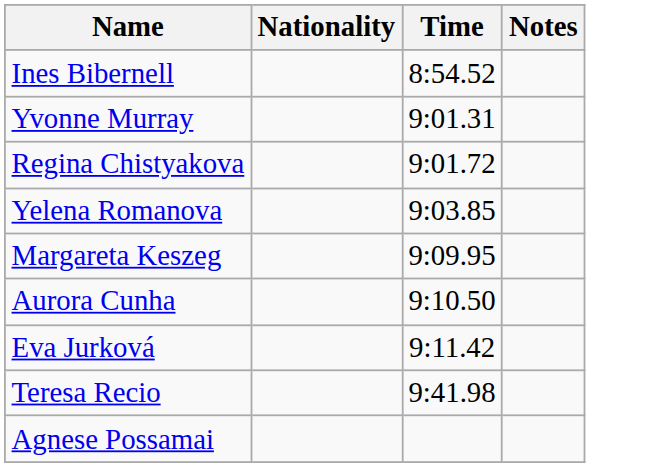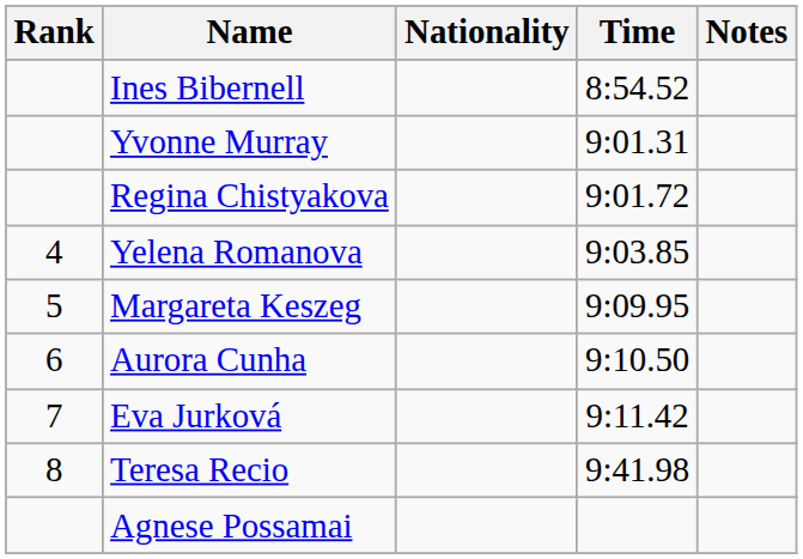 <table class="wikitable sortable" style="text-align:center">
 <tr>
+<th>Rank</th>
 <th>Name</th>
 <th>Nationality</th>
 <th>Time</th>
 <th>Notes</th>
 </tr>
 <tr>
+<td></td>
 <td align="left"><a href='#'>Ines Bibernell</a></td>
 <td align=left></td>
 <td>8:54.52</td>
 <td></td>
 </tr>
 <tr>
+<td></td>
 <td align="left"><a href='#'>Yvonne Murray</a></td>
 <td align=left></td>
 <td>9:01.31</td>
 <td></td>
 </tr>
 <tr>
+<td></td>
 <td align="left"><a href='#'>Regina Chistyakova</a></td>
 <td align=left></td>
 <td>9:01.72</td>
 <td></td>
 </tr>
 <tr>
+<td>4</td>
 <td align="left"><a href='#'>Yelena Romanova</a></td>
 <td align=left></td>
 <td>9:03.85</td>
 <td></td>
 </tr>
 <tr>
+<td>5</td>
 <td align="left"><a href='#'>Margareta Keszeg</a></td>
 <td align=left></td>
 <td>9:09.95</td>
 <td></td>
 </tr>
 <tr>
+<td>6</td>
 <td align="left"><a href='#'>Aurora Cunha</a></td>
 <td align=left></td>
 <td>9:10.50</td>
 <td></td>
 </tr>
 <tr>
+<td>7</td>
 <td align="left"><a href='#'>Eva Jurková</a></td>
 <td align=left></td>
 <td>9:11.42</td>
 <td></td>
 </tr>
 <tr>
+<td>8</td>
 <td align="left"><a href='#'>Teresa Recio</a></td>
 <td align=left></td>
 <td>9:41.98</td>
 <td></td>
 </tr>
 <tr>
+<td></td>
 <td align="left"><a href='#'>Agnese Possamai</a></td>
 <td align=left></td>
 <td></td>
 <td></td>
 </tr>
 </table>
